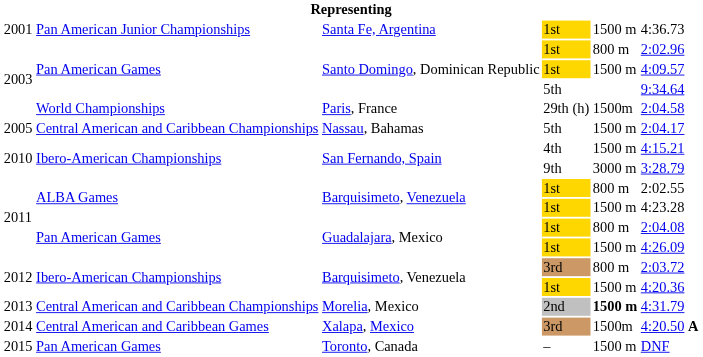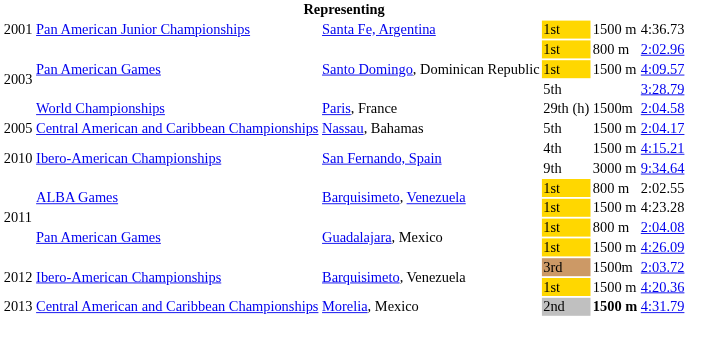 <table>
 <tr>
 <th colspan="6">Representing </th>
 </tr>
 <tr>
 <td>2001</td>
 <td><a href='#'>Pan American Junior Championships</a></td>
 <td><a href='#'>Santa Fe, Argentina</a></td>
 <td bgcolor=gold>1st</td>
 <td>1500 m</td>
 <td>4:36.73</td>
 </tr>
 <tr>
 <td rowspan=4>2003</td>
 <td rowspan=3><a href='#'>Pan American Games</a></td>
 <td rowspan=3><a href='#'>Santo Domingo</a>, Dominican Republic</td>
 <td bgcolor=gold>1st</td>
 <td>800 m</td>
 <td><a href='#'>2:02.96</a></td>
 </tr>
 <tr>
 <td bgcolor=gold>1st</td>
 <td>1500 m</td>
 <td><a href='#'>4:09.57</a></td>
 </tr>
 <tr>
 <td>5th</td>
 <td></td>
-<td><a href='#'>9:34.64</a></td>
+<td><a href='#'>3:28.79</a></td>
 </tr>
 <tr>
 <td><a href='#'>World Championships</a></td>
 <td><a href='#'>Paris</a>, France</td>
 <td>29th (h)</td>
 <td>1500m</td>
 <td><a href='#'>2:04.58</a></td>
 </tr>
 <tr>
 <td>2005</td>
 <td><a href='#'>Central American and Caribbean Championships</a></td>
 <td><a href='#'>Nassau</a>, Bahamas</td>
 <td>5th</td>
 <td>1500 m</td>
 <td><a href='#'>2:04.17</a></td>
 </tr>
 <tr>
 <td rowspan=2>2010</td>
 <td rowspan=2><a href='#'>Ibero-American Championships</a></td>
 <td rowspan=2><a href='#'>San Fernando, Spain</a></td>
 <td>4th</td>
 <td>1500 m</td>
 <td><a href='#'>4:15.21</a></td>
 </tr>
 <tr>
 <td>9th</td>
 <td>3000 m</td>
-<td><a href='#'>3:28.79</a></td>
+<td><a href='#'>9:34.64</a></td>
 </tr>
 <tr>
 <td rowspan=4>2011</td>
 <td rowspan=2><a href='#'>ALBA Games</a></td>
 <td rowspan=2><a href='#'>Barquisimeto</a>, <a href='#'>Venezuela</a></td>
 <td bgcolor=gold>1st</td>
 <td>800 m</td>
 <td>2:02.55</td>
 </tr>
 <tr>
 <td bgcolor=gold>1st</td>
 <td>1500 m</td>
 <td>4:23.28</td>
 </tr>
 <tr>
 <td rowspan=2><a href='#'>Pan American Games</a></td>
 <td rowspan=2><a href='#'>Guadalajara</a>, Mexico</td>
 <td bgcolor=gold>1st</td>
 <td>800 m</td>
 <td><a href='#'>2:04.08</a></td>
 </tr>
 <tr>
 <td bgcolor=gold>1st</td>
 <td>1500 m</td>
 <td><a href='#'>4:26.09</a></td>
 </tr>
 <tr>
 <td rowspan=2>2012</td>
 <td rowspan=2><a href='#'>Ibero-American Championships</a></td>
 <td rowspan=2><a href='#'>Barquisimeto</a>, Venezuela</td>
 <td style="background:#c96;">3rd</td>
-<td>800 m</td>
+<td>1500m</td>
 <td><a href='#'>2:03.72</a></td>
 </tr>
 <tr>
 <td bgcolor=gold>1st</td>
 <td>1500 m</td>
 <td><a href='#'>4:20.36</a></td>
 </tr>
 <tr>
 <td>2013</td>
 <td><a href='#'>Central American and Caribbean Championships</a></td>
 <td><a href='#'>Morelia</a>, Mexico</td>
 <td style="background:silver;">2nd</td>
 <td><strong>1500 m</strong></td>
 <td><a href='#'>4:31.79</a></td>
 </tr>
-<tr>
-<td>2014</td>
-<td><a href='#'>Central American and Caribbean Games</a></td>
-<td><a href='#'>Xalapa</a>, <a href='#'>Mexico</a></td>
-<td style="background:#c96;">3rd</td>
-<td>1500m</td>
-<td><a href='#'>4:20.50</a> <strong>A</strong></td>
-</tr>
-<tr>
-<td>2015</td>
-<td><a href='#'>Pan American Games</a></td>
-<td><a href='#'>Toronto</a>, Canada</td>
-<td>–</td>
-<td>1500 m</td>
-<td><a href='#'>DNF</a></td>
-</tr>
 </table>
